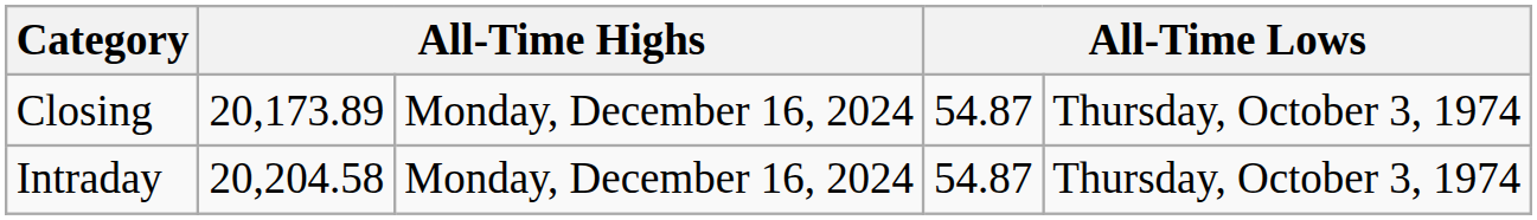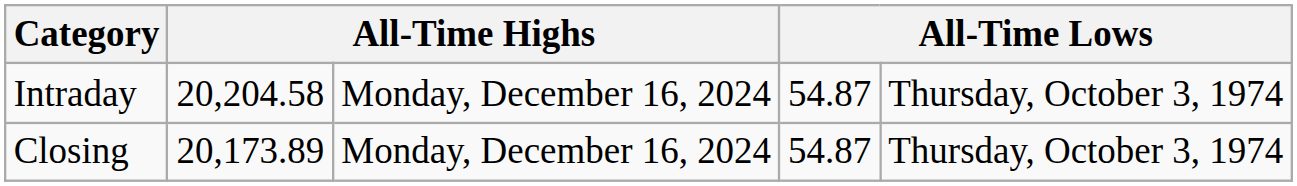 <table class="wikitable">
 <tr>
 <th>Category</th>
 <th colspan="2">All-Time Highs</th>
 <th colspan="2">All-Time Lows</th>
+</tr>
+<tr>
+<td>Intraday</td>
+<td>20,204.58</td>
+<td>Monday, December 16, 2024</td>
+<td>54.87</td>
+<td>Thursday, October 3, 1974</td>
 </tr>
 <tr>
 <td>Closing</td>
 <td>20,173.89</td>
 <td>Monday, December 16, 2024</td>
 <td>54.87</td>
 <td>Thursday, October 3, 1974</td>
 </tr>
-<tr>
-<td>Intraday</td>
-<td>20,204.58</td>
-<td>Monday, December 16, 2024</td>
-<td>54.87</td>
-<td>Thursday, October 3, 1974</td>
-</tr>
 </table>
